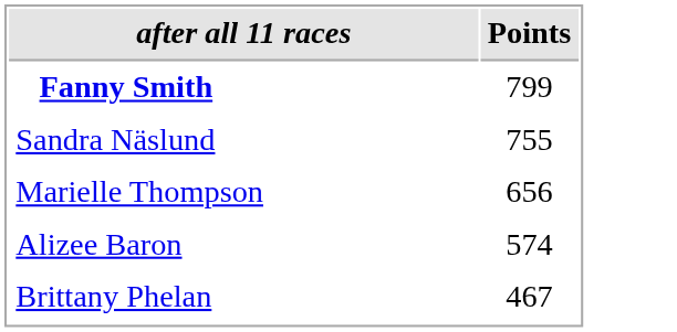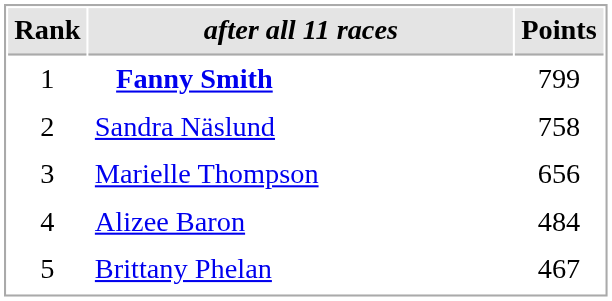 <table cellspacing="1" cellpadding="3" style="border:1px solid #aaa; font-size:86%;">
 <tr style="background:#e4e4e4;">
+<th style="border-bottom:1px solid #aaa; width:10px;">Rank</th>
 <th style="border-bottom:1px solid #aaa; width:200px;"><em>after all 11 races</em></th>
 <th style="border-bottom:1px solid #aaa; width:20px;">Points</th>
 </tr>
 <tr>
+<td align=center>1</td>
 <td><strong>   <a href='#'>Fanny Smith</a></strong></td>
 <td align=center>799</td>
 </tr>
 <tr>
+<td align=center>2</td>
 <td> <a href='#'>Sandra Näslund</a></td>
-<td align=center>755</td>
+<td align=center>758</td>
 </tr>
 <tr>
+<td align=center>3</td>
 <td> <a href='#'>Marielle Thompson</a></td>
 <td align=center>656</td>
 </tr>
 <tr>
+<td align=center>4</td>
 <td> <a href='#'>Alizee Baron</a></td>
-<td align=center>574</td>
+<td align=center>484</td>
 </tr>
 <tr>
+<td align=center>5</td>
 <td> <a href='#'>Brittany Phelan</a></td>
 <td align=center>467</td>
 </tr>
 </table>
